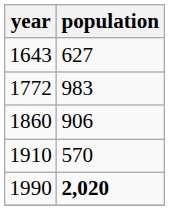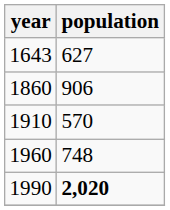 <table class="wikitable">
 <tr>
 <th>year</th>
 <th>population</th>
 </tr>
 <tr>
 <td>1643</td>
 <td>627</td>
 </tr>
 <tr>
-<td>1772</td>
-<td>983</td>
-</tr>
-<tr>
 <td>1860</td>
 <td>906</td>
 </tr>
 <tr>
 <td>1910</td>
 <td>570</td>
 </tr>
 <tr>
+<td>1960</td>
+<td>748</td>
+</tr>
+<tr>
 <td>1990</td>
 <td><strong>2,020</strong></td>
 </tr>
 <tr>
 </tr>
 </table>
